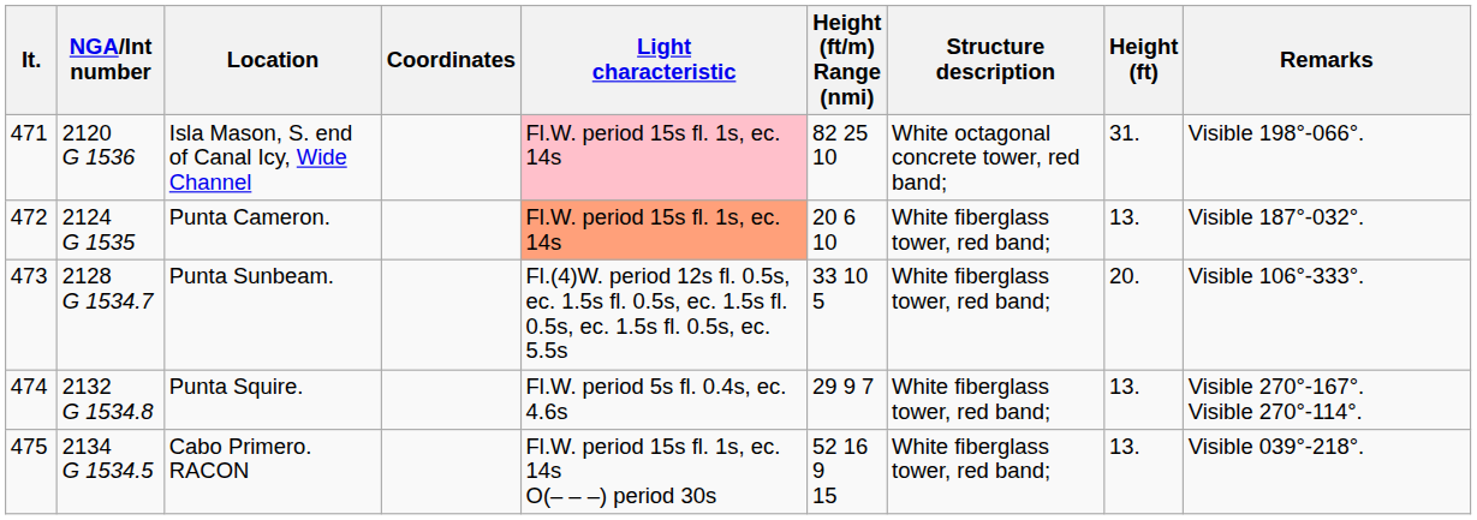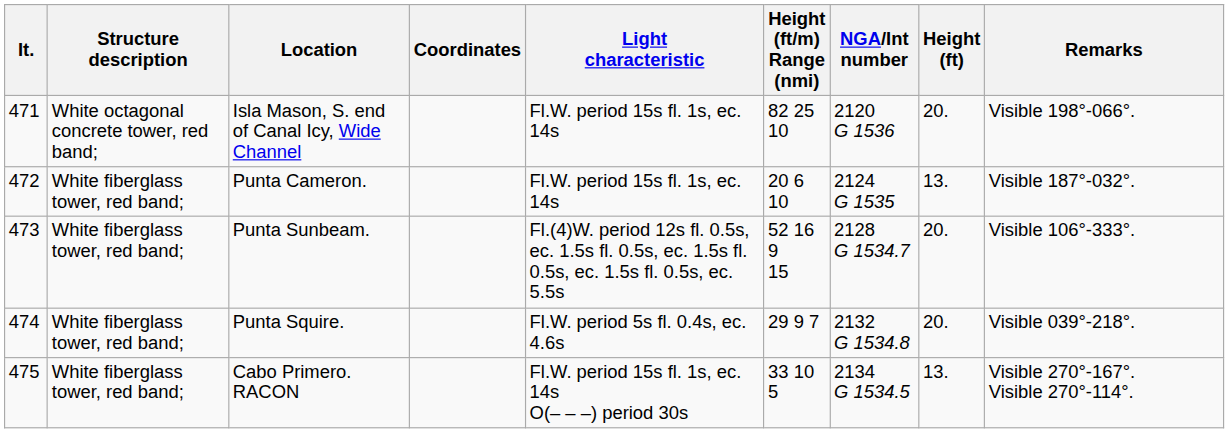 <table class="wikitable">
 <tr>
 <th width="30">It.</th>
-<th width="70"><a href='#'>NGA</a>/Int<br>number</th>
+<th width="150">Structure<br>description</th>
 <th width="150">Location</th>
 <th width="80">Coordinates</th>
 <th width="200"><a href='#'>Light<br>characteristic</a></th>
 <th width="50">Height (ft/m)<br>Range (nmi)</th>
-<th width="150">Structure<br>description</th>
+<th width="70"><a href='#'>NGA</a>/Int<br>number</th>
 <th width="30">Height (ft)</th>
 <th width="200">Remarks</th>
 </tr>
 <tr valign="top">
 <td>471</td>
-<td>2120<br><em>G 1536</em></td>
+<td>White octagonal concrete tower,  red band;</td>
 <td>Isla Mason, S. end of Canal  Icy, <a href='#'>Wide Channel</a></td>
 <td></td>
-<td style="background: pink;">Fl.W. period 15s fl. 1s, ec. 14s</td>
+<td>Fl.W. period 15s fl. 1s, ec. 14s</td>
 <td>82 25 10</td>
-<td>White octagonal concrete tower,  red band;</td>
-<td>31.</td>
+<td>2120<br><em>G 1536</em></td>
+<td>20.</td>
 <td>Visible 198°-066°.</td>
 </tr>
 <tr valign="top">
 <td>472</td>
-<td>2124<br><em>G 1535</em></td>
+<td>White fiberglass tower, red band;</td>
 <td>Punta Cameron.</td>
 <td></td>
-<td style="background: lightsalmon;">Fl.W. period 15s fl. 1s, ec. 14s</td>
+<td>Fl.W. period 15s fl. 1s, ec. 14s</td>
 <td>20 6 10</td>
-<td>White fiberglass tower, red band;</td>
+<td>2124<br><em>G 1535</em></td>
 <td>13.</td>
 <td>Visible 187°-032°.</td>
 </tr>
 <tr valign="top">
 <td>473</td>
-<td>2128<br><em>G 1534.7</em></td>
+<td>White fiberglass tower, red band;</td>
 <td>Punta Sunbeam.</td>
 <td></td>
 <td>Fl.(4)W. period 12s fl. 0.5s, ec. 1.5s fl. 0.5s, ec. 1.5s fl. 0.5s, ec. 1.5s fl. 0.5s, ec. 5.5s</td>
-<td>33 10 5</td>
-<td>White fiberglass tower, red band;</td>
+<td>52 16 9 <br> 15</td>
+<td>2128<br><em>G 1534.7</em></td>
 <td>20.</td>
 <td>Visible 106°-333°.</td>
 </tr>
 <tr valign="top">
 <td>474</td>
-<td>2132<br><em>G 1534.8</em></td>
+<td>White fiberglass tower, red band;</td>
 <td>Punta Squire.</td>
 <td></td>
 <td>Fl.W. period 5s fl. 0.4s, ec. 4.6s</td>
 <td>29 9 7</td>
+<td>2132<br><em>G 1534.8</em></td>
+<td>20.</td>
+<td>Visible 039°-218°.</td>
+</tr>
+<tr valign="top">
+<td>475</td>
 <td>White fiberglass tower, red band;</td>
+<td>Cabo Primero. <br> RACON</td>
+<td></td>
+<td>Fl.W. period 15s fl. 1s, ec. 14s <br> O(– – –) period 30s</td>
+<td>33 10 5</td>
+<td>2134<br><em>G 1534.5</em></td>
 <td>13.</td>
 <td>Visible 270°-167°. <br> Visible 270°-114°.</td>
 </tr>
-<tr valign="top">
-<td>475</td>
-<td>2134<br><em>G 1534.5</em></td>
-<td>Cabo Primero. <br> RACON</td>
-<td></td>
-<td>Fl.W. period 15s fl. 1s, ec. 14s <br> O(– – –) period 30s</td>
-<td>52 16 9 <br> 15</td>
-<td>White fiberglass tower, red band;</td>
-<td>13.</td>
-<td>Visible 039°-218°.</td>
-</tr>
 </table>
